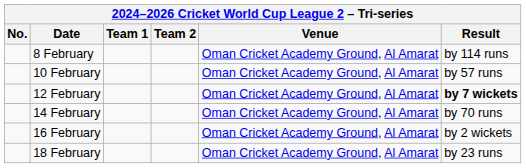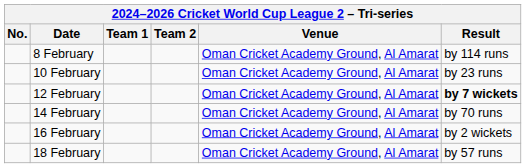 <table class="wikitable">
 <tr>
 <th colspan="6"><a href='#'>2024–2026 Cricket World Cup League 2</a> – Tri-series</th>
 </tr>
 <tr>
 <th>No.</th>
 <th>Date</th>
 <th>Team 1</th>
 <th>Team 2</th>
 <th>Venue</th>
 <th>Result</th>
 </tr>
 <tr>
 <td></td>
 <td>8 February</td>
 <td></td>
 <td></td>
 <td><a href='#'>Oman Cricket Academy Ground</a>, <a href='#'>Al Amarat</a></td>
 <td> by 114 runs</td>
 </tr>
 <tr>
 <td></td>
 <td>10 February</td>
 <td></td>
 <td></td>
 <td><a href='#'>Oman Cricket Academy Ground</a>, <a href='#'>Al Amarat</a></td>
-<td> by 57 runs</td>
+<td> by 23 runs</td>
 </tr>
 <tr>
 <td></td>
 <td>12 February</td>
 <td></td>
 <td></td>
 <td><a href='#'>Oman Cricket Academy Ground</a>, <a href='#'>Al Amarat</a></td>
 <td><strong> by 7 wickets</strong></td>
 </tr>
 <tr>
 <td></td>
 <td>14 February</td>
 <td></td>
 <td></td>
 <td><a href='#'>Oman Cricket Academy Ground</a>, <a href='#'>Al Amarat</a></td>
 <td> by 70 runs</td>
 </tr>
 <tr>
 <td></td>
 <td>16 February</td>
 <td></td>
 <td></td>
 <td><a href='#'>Oman Cricket Academy Ground</a>, <a href='#'>Al Amarat</a></td>
 <td> by 2 wickets</td>
 </tr>
 <tr>
 <td></td>
 <td>18 February</td>
 <td></td>
 <td></td>
 <td><a href='#'>Oman Cricket Academy Ground</a>, <a href='#'>Al Amarat</a></td>
-<td> by 23 runs</td>
+<td> by 57 runs</td>
 </tr>
 </table>
